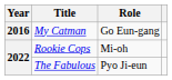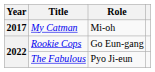 <table class="wikitable plainrowheaders sortable">
 <tr>
 <th scope="col">Year</th>
 <th scope="col">Title</th>
 <th scope="col" class="unsortable">Role</th>
 <th scope="col" class="unsortable"></th>
 </tr>
 <tr>
-<th scope="row">2016</th>
+<th scope="row">2017</th>
 <td><em><a href='#'>My Catman</a></em></td>
-<td>Go Eun-gang</td>
+<td>Mi-oh</td>
 <td style="text-align:center"></td>
 </tr>
 <tr>
 <th scope="row" rowspan="2">2022</th>
 <td><em><a href='#'>Rookie Cops</a></em></td>
-<td>Mi-oh</td>
+<td>Go Eun-gang</td>
 <td style="text-align:center"></td>
 </tr>
 <tr>
 <td><em><a href='#'>The Fabulous</a></em></td>
 <td>Pyo Ji-eun</td>
 <td style="text-align:center"></td>
 </tr>
 </table>
